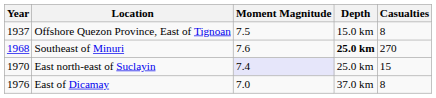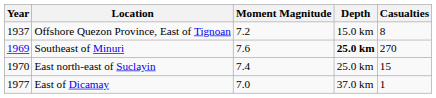 <table class="wikitable">
 <tr>
 <th>Year</th>
 <th>Location</th>
 <th>Moment Magnitude</th>
 <th>Depth</th>
 <th>Casualties</th>
 </tr>
 <tr>
 <td>1937</td>
 <td>Offshore Quezon Province, East of <a href='#'>Tignoan</a></td>
-<td>7.5</td>
+<td>7.2</td>
 <td>15.0 km</td>
 <td>8</td>
 </tr>
 <tr>
-<td><a href='#'>1968</a></td>
+<td><a href='#'>1969</a></td>
 <td>Southeast of <a href='#'>Minuri</a></td>
 <td>7.6</td>
 <td><strong>25.0 km</strong></td>
 <td>270</td>
 </tr>
 <tr>
 <td>1970</td>
 <td>East north-east of <a href='#'>Suclayin</a></td>
-<td style="background: lavender;">7.4</td>
+<td>7.4</td>
 <td>25.0 km</td>
 <td>15</td>
 </tr>
 <tr>
-<td>1976</td>
+<td>1977</td>
 <td>East of <a href='#'>Dicamay</a></td>
 <td>7.0</td>
 <td>37.0 km</td>
-<td>8</td>
+<td>1</td>
 </tr>
 </table>
